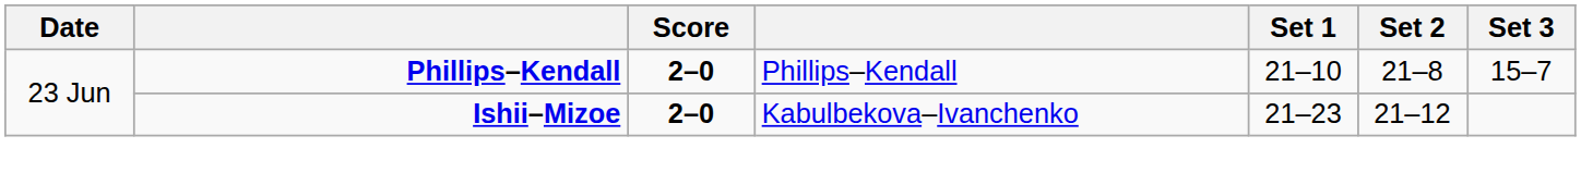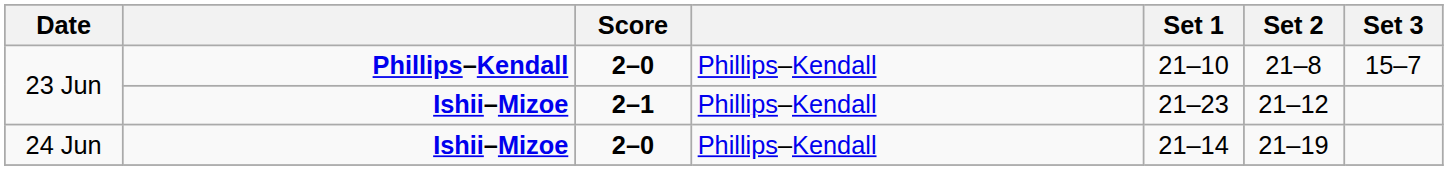 <table class="wikitable" style="text-align: center; font-size:90% ">
 <tr>
 <th width="60">Date</th>
 <th align="right" width="250"></th>
 <th width="60">Score</th>
 <th align="left" width="250"></th>
 <th width="50">Set 1</th>
 <th width="50">Set 2</th>
 <th width="50">Set 3</th>
 </tr>
 <tr>
 <td rowspan=2>23 Jun</td>
 <td align=right><strong><a href='#'>Phillips</a>–<a href='#'>Kendall</a> </strong></td>
 <td align=center><strong>2–0</strong></td>
 <td align=left> <a href='#'>Phillips</a>–<a href='#'>Kendall</a></td>
 <td>21–10</td>
 <td>21–8</td>
 <td>15–7</td>
 </tr>
 <tr>
 <td align=right><strong><a href='#'>Ishii</a>–<a href='#'>Mizoe</a> </strong></td>
-<td align=center><strong>2–0</strong></td>
-<td align=left> <a href='#'>Kabulbekova</a>–<a href='#'>Ivanchenko</a></td>
+<td align=center><strong>2–1</strong></td>
+<td align=left> <a href='#'>Phillips</a>–<a href='#'>Kendall</a></td>
 <td>21–23</td>
 <td>21–12</td>
 <td></td>
 </tr>
+<tr>
+<td>24 Jun</td>
+<td align=right><strong><a href='#'>Ishii</a>–<a href='#'>Mizoe</a> </strong></td>
+<td align=center><strong>2–0</strong></td>
+<td align=left> <a href='#'>Phillips</a>–<a href='#'>Kendall</a></td>
+<td>21–14</td>
+<td>21–19</td>
+<td></td>
+</tr>
 </table>
